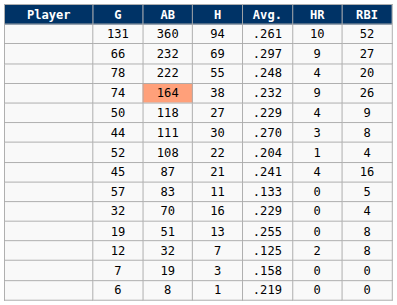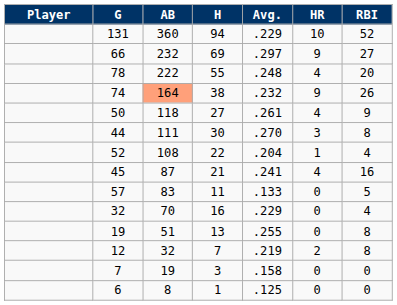 <table class="wikitable sortable">
 <tr>
 <th style="background:#036; color:white; width:16%;">Player</th>
 <th style="background:#036; color:white; width:9%;">G</th>
 <th style="background:#036; color:white; width:9%;">AB</th>
 <th style="background:#036; color:white; width:9%;">H</th>
 <th style="background:#036; color:white; width:9%;">Avg.</th>
 <th style="background:#036; color:white; width:9%;">HR</th>
 <th style="background:#036; color:white; width:9%;">RBI</th>
 </tr>
 <tr style="text-align:center;">
 <td></td>
 <td>131</td>
 <td>360</td>
 <td>94</td>
-<td>.261</td>
+<td>.229</td>
 <td>10</td>
 <td>52</td>
 </tr>
 <tr style="text-align:center;">
 <td></td>
 <td>66</td>
 <td>232</td>
 <td>69</td>
 <td>.297</td>
 <td>9</td>
 <td>27</td>
 </tr>
 <tr style="text-align:center;">
 <td></td>
 <td>78</td>
 <td>222</td>
 <td>55</td>
 <td>.248</td>
 <td>4</td>
 <td>20</td>
 </tr>
 <tr style="text-align:center;">
 <td></td>
 <td>74</td>
 <td style="background: lightsalmon;">164</td>
 <td>38</td>
 <td>.232</td>
 <td>9</td>
 <td>26</td>
 </tr>
 <tr style="text-align:center;">
 <td></td>
 <td>50</td>
 <td>118</td>
 <td>27</td>
-<td>.229</td>
+<td>.261</td>
 <td>4</td>
 <td>9</td>
 </tr>
 <tr style="text-align:center;">
 <td></td>
 <td>44</td>
 <td>111</td>
 <td>30</td>
 <td>.270</td>
 <td>3</td>
 <td>8</td>
 </tr>
 <tr style="text-align:center;">
 <td></td>
 <td>52</td>
 <td>108</td>
 <td>22</td>
 <td>.204</td>
 <td>1</td>
 <td>4</td>
 </tr>
 <tr style="text-align:center;">
 <td></td>
 <td>45</td>
 <td>87</td>
 <td>21</td>
 <td>.241</td>
 <td>4</td>
 <td>16</td>
 </tr>
 <tr style="text-align:center;">
 <td></td>
 <td>57</td>
 <td>83</td>
 <td>11</td>
 <td>.133</td>
 <td>0</td>
 <td>5</td>
 </tr>
 <tr style="text-align:center;">
 <td></td>
 <td>32</td>
 <td>70</td>
 <td>16</td>
 <td>.229</td>
 <td>0</td>
 <td>4</td>
 </tr>
 <tr style="text-align:center;">
 <td></td>
 <td>19</td>
 <td>51</td>
 <td>13</td>
 <td>.255</td>
 <td>0</td>
 <td>8</td>
 </tr>
 <tr style="text-align:center;">
 <td></td>
 <td>12</td>
 <td>32</td>
 <td>7</td>
-<td>.125</td>
+<td>.219</td>
 <td>2</td>
 <td>8</td>
 </tr>
 <tr style="text-align:center;">
 <td></td>
 <td>7</td>
 <td>19</td>
 <td>3</td>
 <td>.158</td>
 <td>0</td>
 <td>0</td>
 </tr>
 <tr style="text-align:center;">
 <td></td>
 <td>6</td>
 <td>8</td>
 <td>1</td>
-<td>.219</td>
+<td>.125</td>
 <td>0</td>
 <td>0</td>
 </tr>
 </table>
